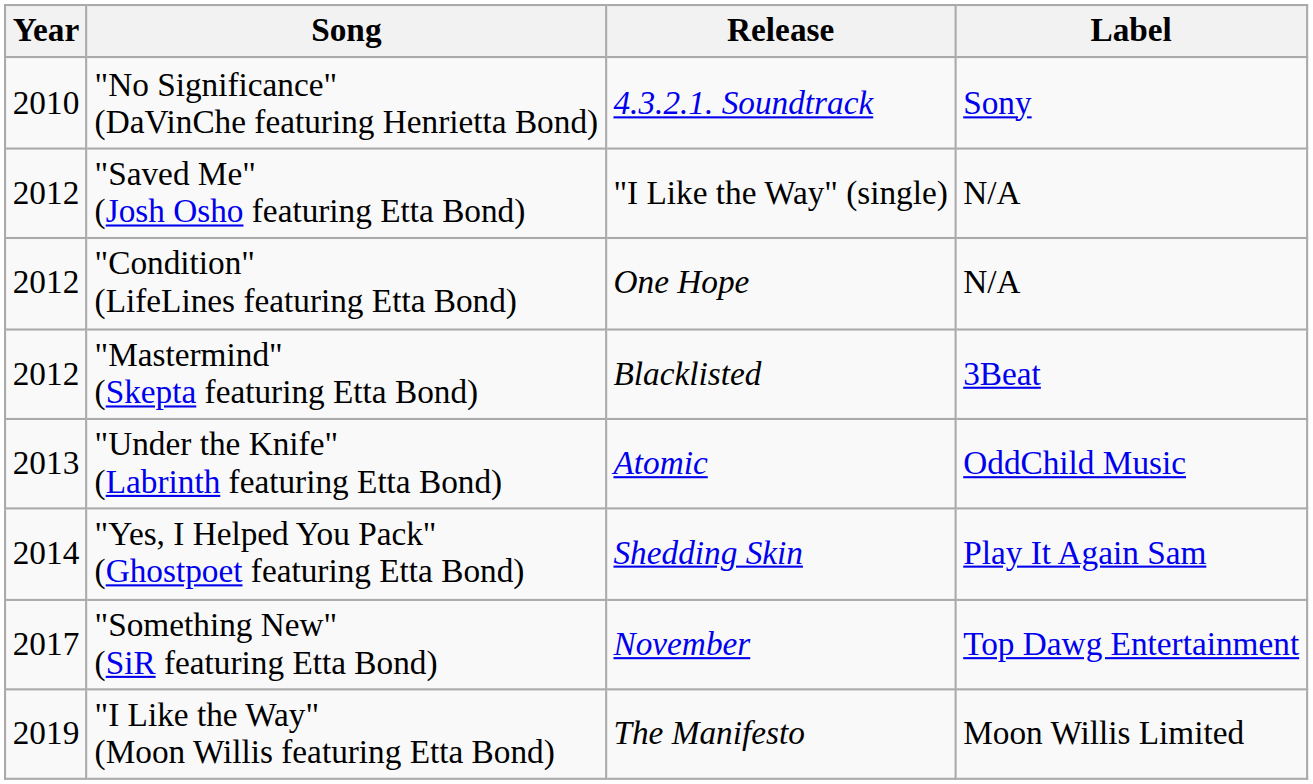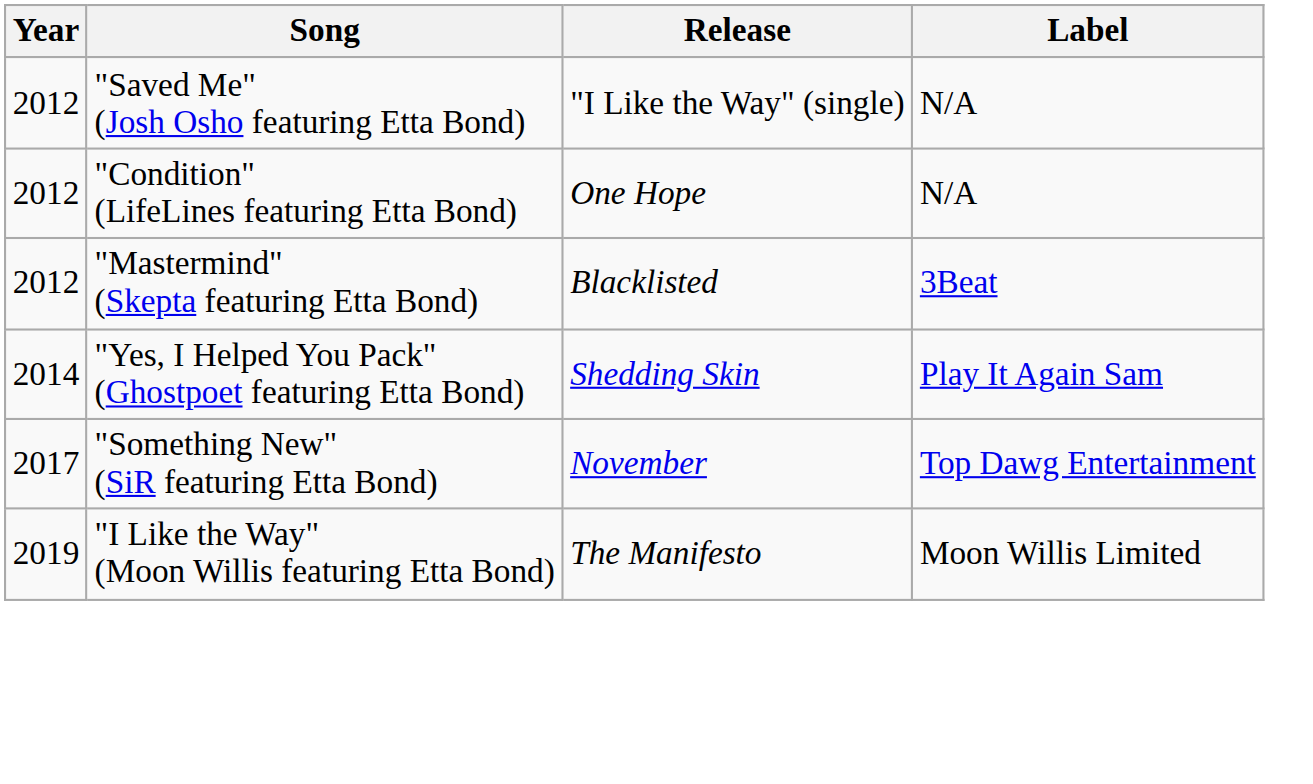 <table class="wikitable">
 <tr>
 <th>Year</th>
 <th>Song</th>
 <th>Release</th>
 <th>Label</th>
-</tr>
-<tr>
-<td>2010</td>
-<td>"No Significance"<br><span>(DaVinChe featuring Henrietta Bond)</span></td>
-<td><em><a href='#'>4.3.2.1. Soundtrack</a></em></td>
-<td><a href='#'>Sony</a></td>
 </tr>
 <tr>
 <td>2012</td>
 <td>"Saved Me"<br><span>(<a href='#'>Josh Osho</a> featuring Etta Bond)</span></td>
 <td>"I Like the Way" (single)</td>
 <td>N/A</td>
 </tr>
 <tr>
 <td>2012</td>
 <td>"Condition"<br><span>(LifeLines featuring Etta Bond)</span></td>
 <td><em>One Hope</em></td>
 <td>N/A</td>
 </tr>
 <tr>
 <td>2012</td>
 <td>"Mastermind"<br><span>(<a href='#'>Skepta</a> featuring Etta Bond)</span></td>
 <td><em>Blacklisted</em></td>
 <td><a href='#'>3Beat</a></td>
 </tr>
 <tr>
-<td>2013</td>
-<td>"Under the Knife"<br><span>(<a href='#'>Labrinth</a> featuring Etta Bond)</span></td>
-<td><em><a href='#'>Atomic</a></em></td>
-<td><a href='#'>OddChild Music</a></td>
-</tr>
-<tr>
 <td>2014</td>
 <td>"Yes, I Helped You Pack"<br><span>(<a href='#'>Ghostpoet</a> featuring Etta Bond)</span></td>
 <td><em><a href='#'>Shedding Skin</a></em></td>
 <td><a href='#'>Play It Again Sam</a></td>
 </tr>
 <tr>
 <td>2017</td>
 <td>"Something New"<br><span>(<a href='#'>SiR</a> featuring Etta Bond)</span></td>
 <td><a href='#'><em>November</em></a></td>
 <td><a href='#'>Top Dawg Entertainment</a></td>
 </tr>
 <tr>
 <td>2019</td>
 <td>"I Like the Way"<br><span>(Moon Willis featuring Etta Bond)</span></td>
 <td><em>The Manifesto</em></td>
 <td>Moon Willis Limited</td>
 </tr>
 </table>
